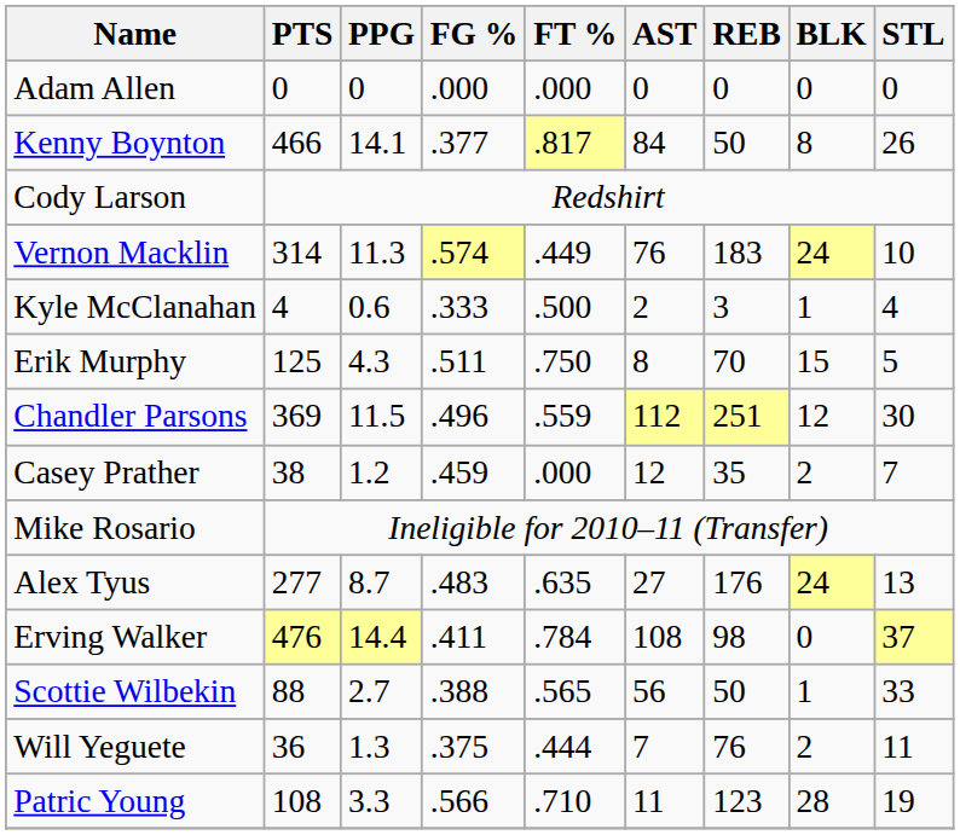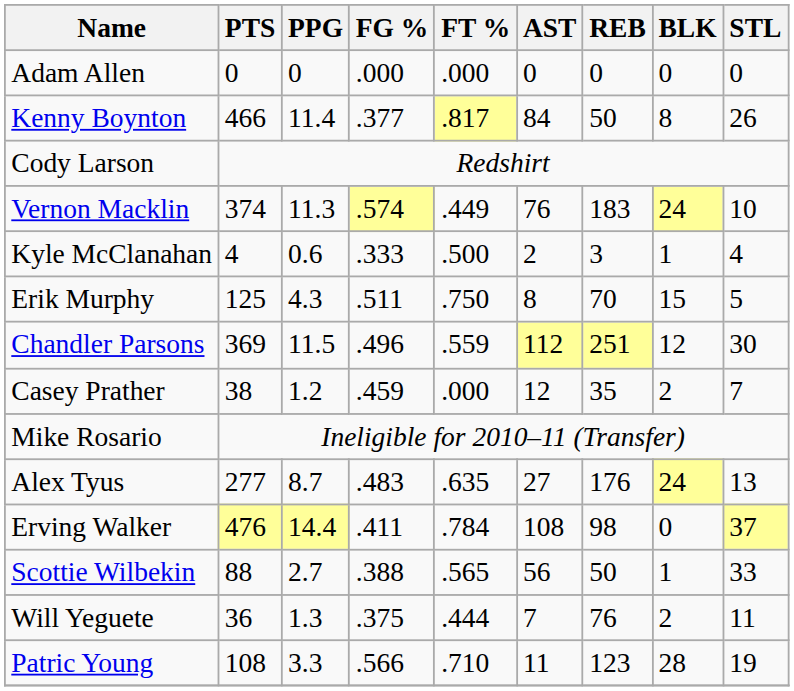 <table class="wikitable sortable" style="font-size: 95%;">
 <tr>
 <th>Name</th>
 <th>PTS</th>
 <th>PPG</th>
 <th>FG %</th>
 <th>FT %</th>
 <th>AST</th>
 <th>REB</th>
 <th>BLK</th>
 <th>STL</th>
 </tr>
 <tr>
 <td>Adam Allen</td>
 <td>0</td>
 <td>0</td>
 <td>.000</td>
 <td>.000</td>
 <td>0</td>
 <td>0</td>
 <td>0</td>
 <td>0</td>
 </tr>
 <tr>
 <td><a href='#'>Kenny Boynton</a></td>
 <td>466</td>
-<td>14.1</td>
+<td>11.4</td>
 <td>.377</td>
 <td style="background:#FFFF99">.817</td>
 <td>84</td>
 <td>50</td>
 <td>8</td>
 <td>26</td>
 </tr>
 <tr>
 <td>Cody Larson</td>
 <td colspan="10" align="center"><em>Redshirt</em></td>
 </tr>
 <tr>
 <td><a href='#'>Vernon Macklin</a></td>
-<td>314</td>
+<td>374</td>
 <td>11.3</td>
 <td style="background:#FFFF99">.574</td>
 <td>.449</td>
 <td>76</td>
 <td>183</td>
 <td style="background:#FFFF99">24</td>
 <td>10</td>
 </tr>
 <tr>
 <td>Kyle McClanahan</td>
 <td>4</td>
 <td>0.6</td>
 <td>.333</td>
 <td>.500</td>
 <td>2</td>
 <td>3</td>
 <td>1</td>
 <td>4</td>
 </tr>
 <tr>
 <td>Erik Murphy</td>
 <td>125</td>
 <td>4.3</td>
 <td>.511</td>
 <td>.750</td>
 <td>8</td>
 <td>70</td>
 <td>15</td>
 <td>5</td>
 </tr>
 <tr>
 <td><a href='#'>Chandler Parsons</a></td>
 <td>369</td>
 <td>11.5</td>
 <td>.496</td>
 <td>.559</td>
 <td style="background:#FFFF99">112</td>
 <td style="background:#FFFF99">251</td>
 <td>12</td>
 <td>30</td>
 </tr>
 <tr>
 <td>Casey Prather</td>
 <td>38</td>
 <td>1.2</td>
 <td>.459</td>
 <td>.000</td>
 <td>12</td>
 <td>35</td>
 <td>2</td>
 <td>7</td>
 </tr>
 <tr>
 <td>Mike Rosario</td>
 <td colspan="10" align="center"><em>Ineligible for 2010–11 (Transfer)</em></td>
 </tr>
 <tr>
 <td>Alex Tyus</td>
 <td>277</td>
 <td>8.7</td>
 <td>.483</td>
 <td>.635</td>
 <td>27</td>
 <td>176</td>
 <td style="background:#FFFF99">24</td>
 <td>13</td>
 </tr>
 <tr>
 <td>Erving Walker</td>
 <td style="background:#FFFF99">476</td>
 <td style="background:#FFFF99">14.4</td>
 <td>.411</td>
 <td>.784</td>
 <td>108</td>
 <td>98</td>
 <td>0</td>
 <td style="background:#FFFF99">37</td>
 </tr>
 <tr>
 <td><a href='#'>Scottie Wilbekin</a></td>
 <td>88</td>
 <td>2.7</td>
 <td>.388</td>
 <td>.565</td>
 <td>56</td>
 <td>50</td>
 <td>1</td>
 <td>33</td>
 </tr>
 <tr>
 <td>Will Yeguete</td>
 <td>36</td>
 <td>1.3</td>
 <td>.375</td>
 <td>.444</td>
 <td>7</td>
 <td>76</td>
 <td>2</td>
 <td>11</td>
 </tr>
 <tr>
 <td><a href='#'>Patric Young</a></td>
 <td>108</td>
 <td>3.3</td>
 <td>.566</td>
 <td>.710</td>
 <td>11</td>
 <td>123</td>
 <td>28</td>
 <td>19</td>
 </tr>
 <tr>
 </tr>
 </table>
